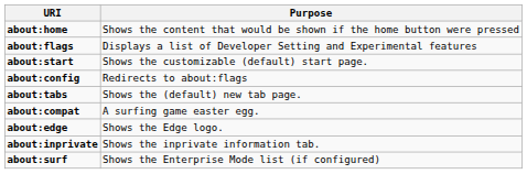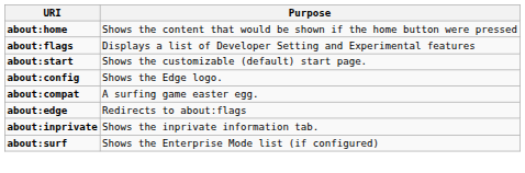 <table class="wikitable">
 <tr>
 <th>URI</th>
 <th>Purpose</th>
 </tr>
 <tr>
 <td><strong>about:home</strong></td>
 <td>Shows the content that would be shown if the home button were pressed</td>
 </tr>
 <tr>
 <td><strong>about:flags</strong></td>
 <td>Displays a list of Developer Setting and Experimental features</td>
 </tr>
 <tr>
 <td><strong>about:start</strong></td>
 <td>Shows the customizable (default) start page.</td>
 </tr>
 <tr>
 <td><strong>about:config</strong></td>
-<td>Redirects to about:flags</td>
-</tr>
-<tr>
-<td><strong>about:tabs</strong></td>
-<td>Shows the (default) new tab page.</td>
+<td>Shows the Edge logo.</td>
 </tr>
 <tr>
 <td><strong>about:compat</strong></td>
 <td>A surfing game easter egg.</td>
 </tr>
 <tr>
 <td><strong>about:edge</strong></td>
-<td>Shows the Edge logo.</td>
+<td>Redirects to about:flags</td>
 </tr>
 <tr>
 <td><strong>about:inprivate</strong></td>
 <td>Shows the inprivate information tab.</td>
 </tr>
 <tr>
 <td><strong>about:surf</strong></td>
 <td>Shows the Enterprise Mode list (if configured)</td>
 </tr>
 </table>
